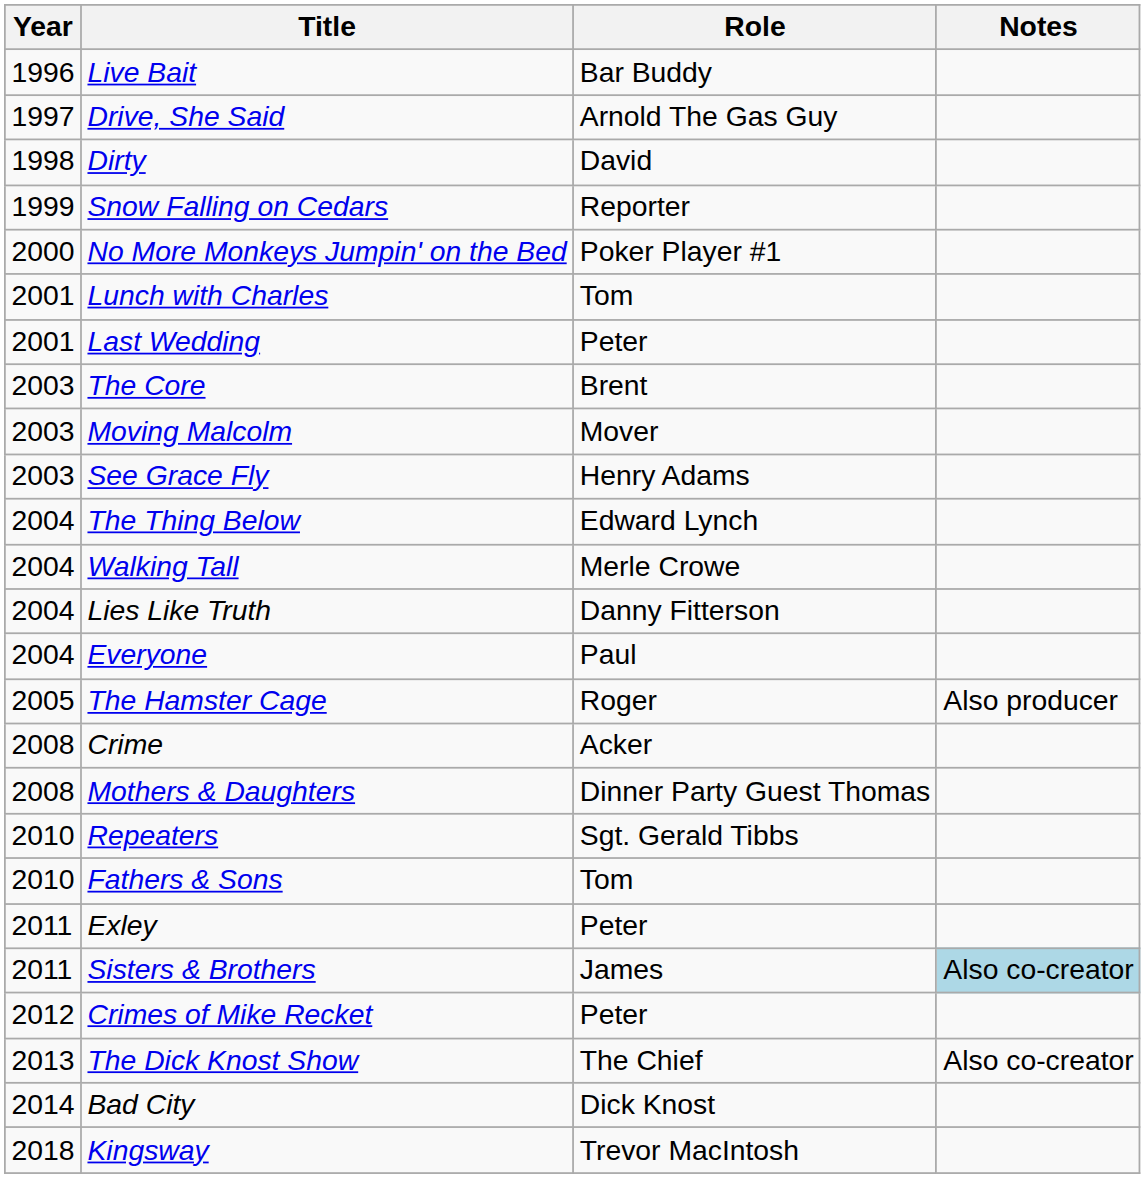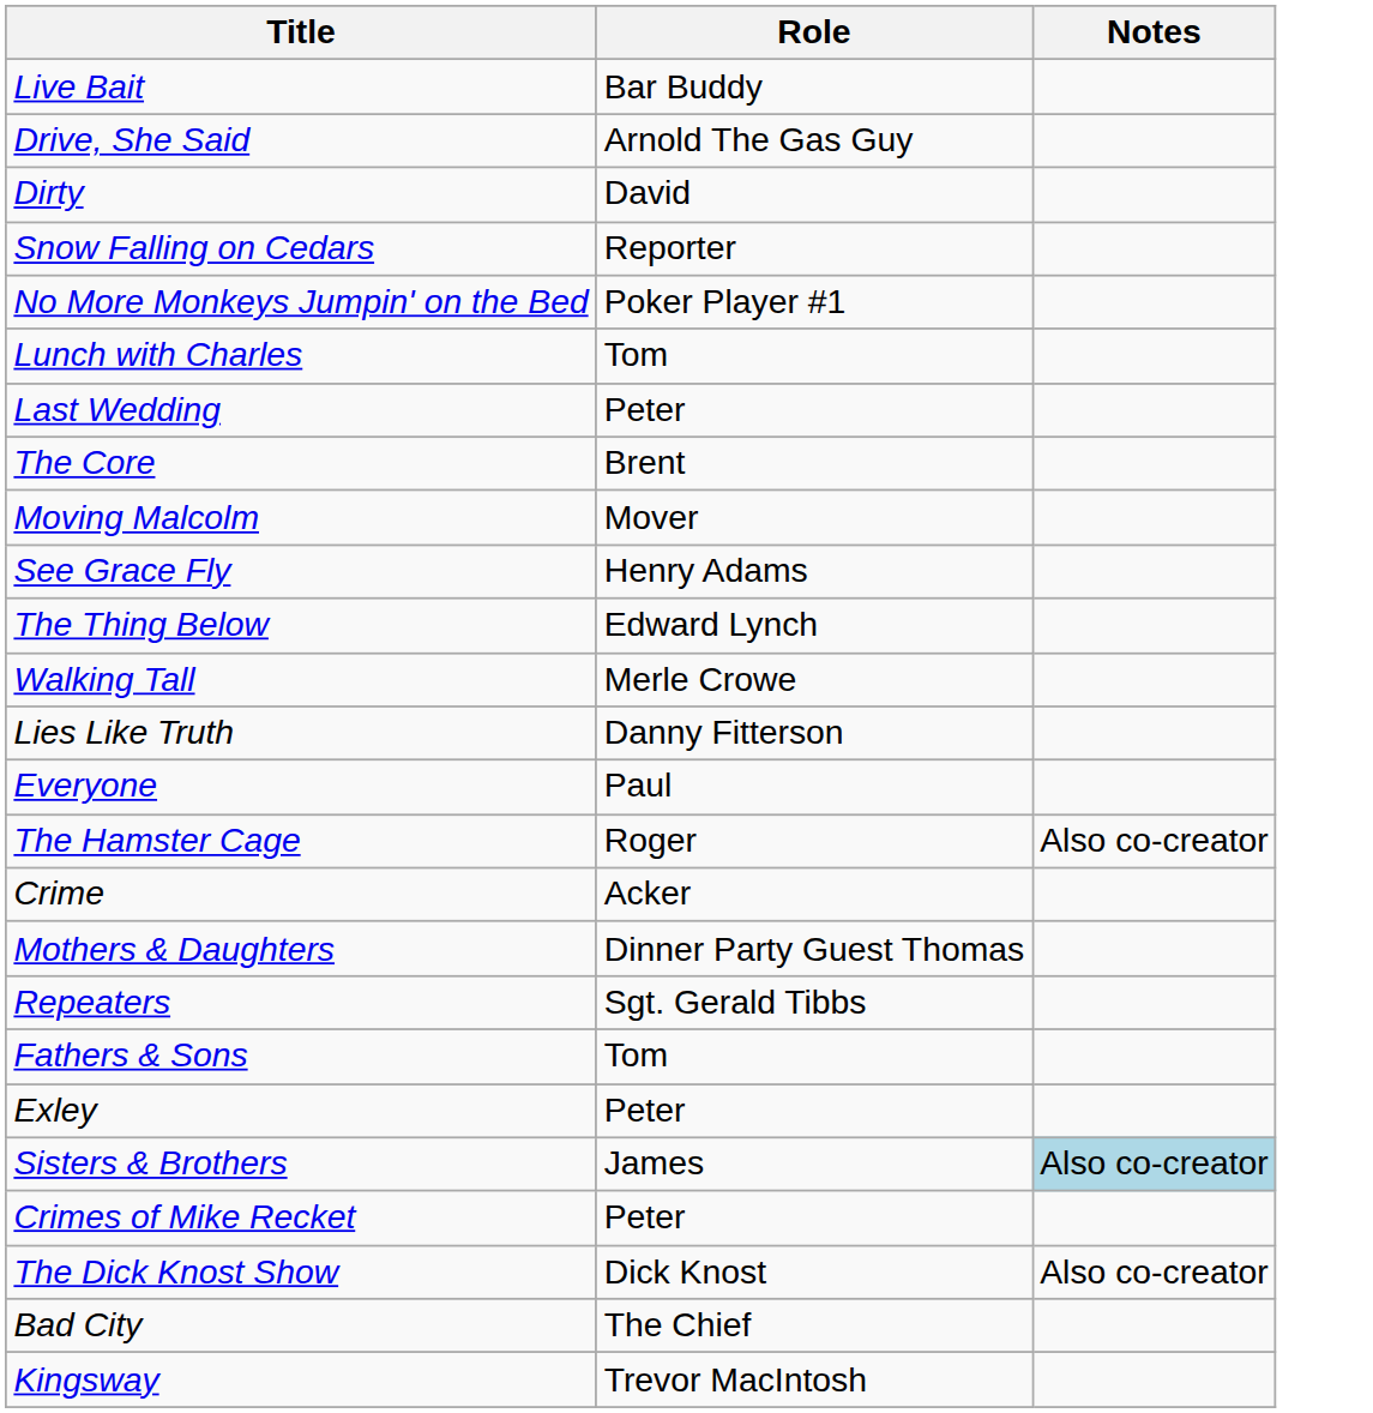 <table class="wikitable sortable">
 <tr>
-<th>Year</th>
 <th>Title</th>
 <th>Role</th>
 <th class="unsortable">Notes</th>
 </tr>
 <tr>
-<td>1996</td>
 <td><em><a href='#'>Live Bait</a></em></td>
 <td>Bar Buddy</td>
 <td></td>
 </tr>
 <tr>
-<td>1997</td>
 <td><em><a href='#'>Drive, She Said</a></em></td>
 <td>Arnold The Gas Guy</td>
 <td></td>
 </tr>
 <tr>
-<td>1998</td>
 <td><em><a href='#'>Dirty</a></em></td>
 <td>David</td>
 <td></td>
 </tr>
 <tr>
-<td>1999</td>
 <td><em><a href='#'>Snow Falling on Cedars</a></em></td>
 <td>Reporter</td>
 <td></td>
 </tr>
 <tr>
-<td>2000</td>
 <td><em><a href='#'>No More Monkeys Jumpin' on the Bed</a></em></td>
 <td>Poker Player #1</td>
 <td></td>
 </tr>
 <tr>
-<td>2001</td>
 <td><em><a href='#'>Lunch with Charles</a></em></td>
 <td>Tom</td>
 <td></td>
 </tr>
 <tr>
-<td>2001</td>
 <td><em><a href='#'>Last Wedding</a></em></td>
 <td>Peter</td>
 <td></td>
 </tr>
 <tr>
-<td>2003</td>
 <td data-sort-value="Core, The"><em><a href='#'>The Core</a></em></td>
 <td>Brent</td>
 <td></td>
 </tr>
 <tr>
-<td>2003</td>
 <td><em><a href='#'>Moving Malcolm</a></em></td>
 <td>Mover</td>
 <td></td>
 </tr>
 <tr>
-<td>2003</td>
 <td><em><a href='#'>See Grace Fly</a></em></td>
 <td>Henry Adams</td>
 <td></td>
 </tr>
 <tr>
-<td>2004</td>
 <td data-sort-value="Thing Below, The"><em><a href='#'>The Thing Below</a></em></td>
 <td>Edward Lynch</td>
 <td></td>
 </tr>
 <tr>
-<td>2004</td>
 <td><em><a href='#'>Walking Tall</a></em></td>
 <td>Merle Crowe</td>
 <td></td>
 </tr>
 <tr>
-<td>2004</td>
 <td><em>Lies Like Truth</em></td>
 <td>Danny Fitterson</td>
 <td></td>
 </tr>
 <tr>
-<td>2004</td>
 <td><em><a href='#'>Everyone</a></em></td>
 <td>Paul</td>
 <td></td>
 </tr>
 <tr>
-<td>2005</td>
 <td data-sort-value="Hamster Cage, The"><em><a href='#'>The Hamster Cage</a></em></td>
 <td>Roger</td>
-<td>Also producer</td>
+<td>Also co-creator</td>
 </tr>
 <tr>
-<td>2008</td>
 <td><em>Crime</em></td>
 <td>Acker</td>
 <td></td>
 </tr>
 <tr>
-<td>2008</td>
 <td><em><a href='#'>Mothers & Daughters</a></em></td>
 <td>Dinner Party Guest Thomas</td>
 <td></td>
 </tr>
 <tr>
-<td>2010</td>
 <td><em><a href='#'>Repeaters</a></em></td>
 <td>Sgt. Gerald Tibbs</td>
 <td></td>
 </tr>
 <tr>
-<td>2010</td>
 <td><em><a href='#'>Fathers & Sons</a></em></td>
 <td>Tom</td>
 <td></td>
 </tr>
 <tr>
-<td>2011</td>
 <td><em>Exley</em></td>
 <td>Peter</td>
 <td></td>
 </tr>
 <tr>
-<td>2011</td>
 <td><em><a href='#'>Sisters & Brothers</a></em></td>
 <td>James</td>
 <td style="background: lightblue;">Also co-creator</td>
 </tr>
 <tr>
-<td>2012</td>
 <td><em><a href='#'>Crimes of Mike Recket</a></em></td>
 <td>Peter</td>
 <td></td>
 </tr>
 <tr>
-<td>2013</td>
 <td data-sort-value="Dick Knost Show, The"><em><a href='#'>The Dick Knost Show</a></em></td>
-<td>The Chief</td>
+<td>Dick Knost</td>
 <td>Also co-creator</td>
 </tr>
 <tr>
-<td>2014</td>
 <td><em>Bad City</em></td>
-<td>Dick Knost</td>
+<td>The Chief</td>
 <td></td>
 </tr>
 <tr>
-<td>2018</td>
 <td><em><a href='#'>Kingsway</a></em></td>
 <td>Trevor MacIntosh</td>
 <td></td>
 </tr>
 </table>
